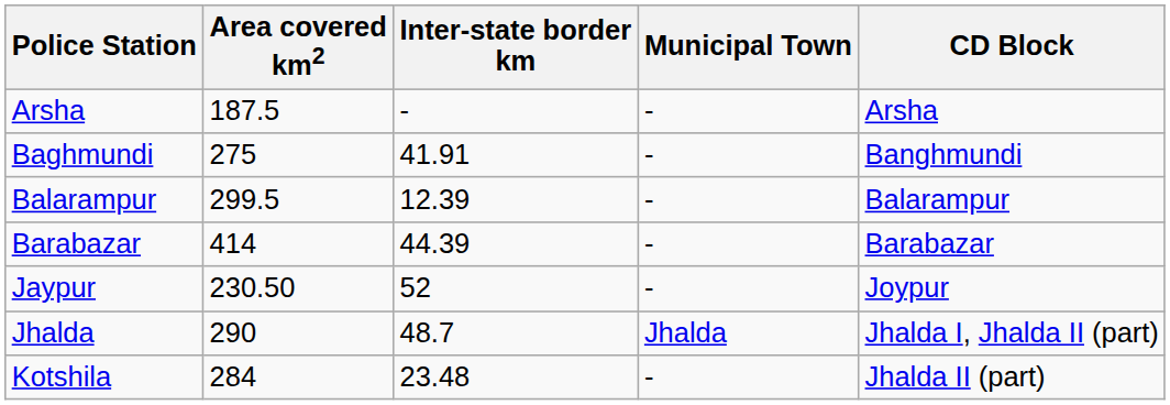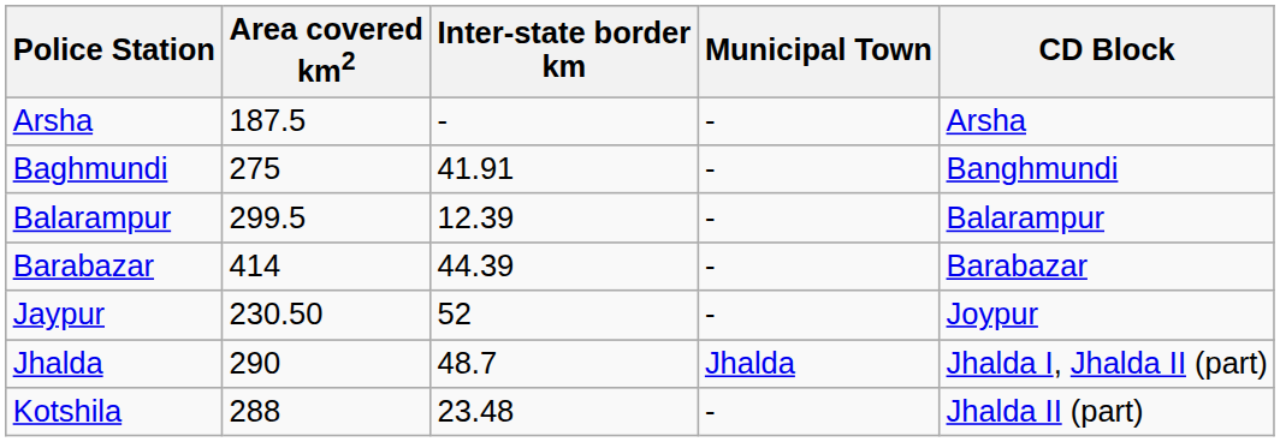 <table class="wikitable sortable">
 <tr>
 <th>Police Station</th>
 <th>Area covered<br>km<sup>2</sup></th>
 <th>Inter-state border<br>km</th>
 <th>Municipal Town</th>
 <th>CD Block</th>
 </tr>
 <tr>
 <td><a href='#'>Arsha</a></td>
 <td>187.5</td>
 <td>-</td>
 <td>-</td>
 <td><a href='#'>Arsha</a></td>
 </tr>
 <tr>
 <td><a href='#'>Baghmundi</a></td>
 <td>275</td>
 <td>41.91</td>
 <td>-</td>
 <td><a href='#'>Banghmundi</a></td>
 </tr>
 <tr>
 <td><a href='#'>Balarampur</a></td>
 <td>299.5</td>
 <td>12.39</td>
 <td>-</td>
 <td><a href='#'>Balarampur</a></td>
 </tr>
 <tr>
 <td><a href='#'>Barabazar</a></td>
 <td>414</td>
 <td>44.39</td>
 <td>-</td>
 <td><a href='#'>Barabazar</a></td>
 </tr>
 <tr>
 <td><a href='#'>Jaypur</a></td>
 <td>230.50</td>
 <td>52</td>
 <td>-</td>
 <td><a href='#'>Joypur</a></td>
 </tr>
 <tr>
 <td><a href='#'>Jhalda</a></td>
 <td>290</td>
 <td>48.7</td>
 <td><a href='#'>Jhalda</a></td>
 <td><a href='#'>Jhalda I</a>, <a href='#'>Jhalda II</a> (part)</td>
 </tr>
 <tr>
 <td><a href='#'>Kotshila</a></td>
-<td>284</td>
+<td>288</td>
 <td>23.48</td>
 <td>-</td>
 <td><a href='#'>Jhalda II</a> (part)</td>
 </tr>
 </table>
